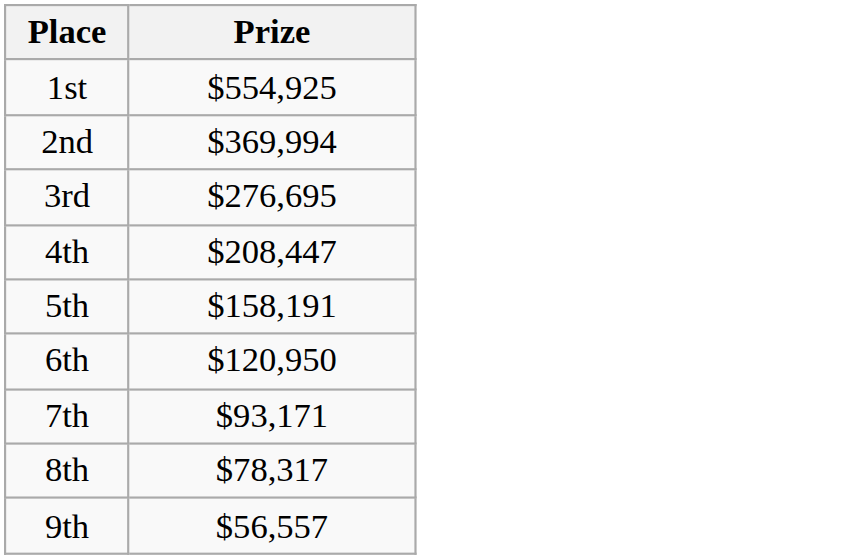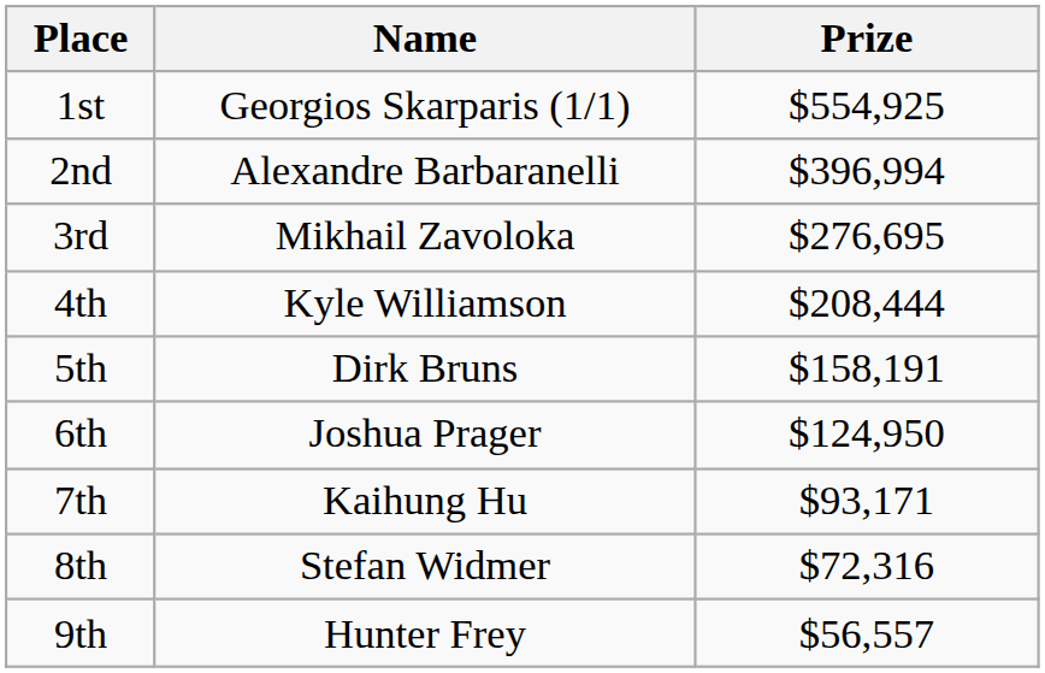 <table class="wikitable">
 <tr>
 <th width="50">Place</th>
+<th width="200">Name</th>
 <th width="125">Prize</th>
 </tr>
 <tr>
 <td align=center>1st</td>
+<td align=center> Georgios Skarparis (1/1)</td>
 <td align=center>$554,925</td>
 </tr>
 <tr>
 <td align=center>2nd</td>
-<td align=center>$369,994</td>
+<td align=center> Alexandre Barbaranelli</td>
+<td align=center>$396,994</td>
 </tr>
 <tr>
 <td align=center>3rd</td>
+<td align=center> Mikhail Zavoloka</td>
 <td align=center>$276,695</td>
 </tr>
 <tr>
 <td align=center>4th</td>
-<td align=center>$208,447</td>
+<td align=center> Kyle Williamson</td>
+<td align=center>$208,444</td>
 </tr>
 <tr>
 <td align=center>5th</td>
+<td align=center> Dirk Bruns</td>
 <td align=center>$158,191</td>
 </tr>
 <tr>
 <td align=center>6th</td>
-<td align=center>$120,950</td>
+<td align=center> Joshua Prager</td>
+<td align=center>$124,950</td>
 </tr>
 <tr>
 <td align=center>7th</td>
+<td align=center> Kaihung Hu</td>
 <td align=center>$93,171</td>
 </tr>
 <tr>
 <td align=center>8th</td>
-<td align=center>$78,317</td>
+<td align=center> Stefan Widmer</td>
+<td align=center>$72,316</td>
 </tr>
 <tr>
 <td align=center>9th</td>
+<td align=center> Hunter Frey</td>
 <td align=center>$56,557</td>
 </tr>
 </table>
